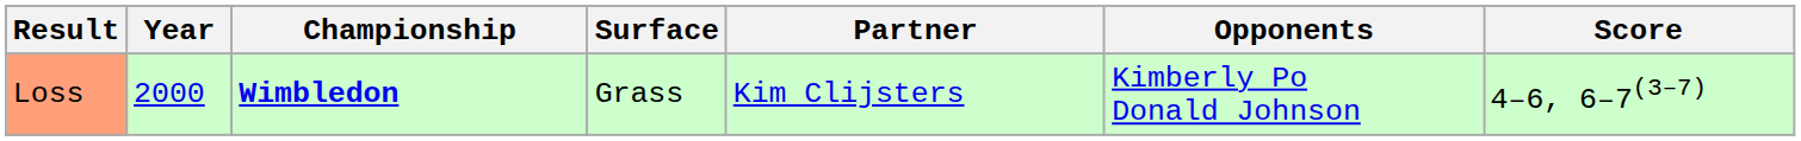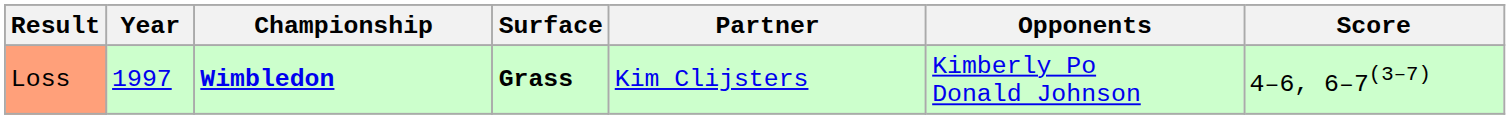 <table class="sortable wikitable">
 <tr>
 <th style="width:40px">Result</th>
 <th style="width:40px">Year</th>
 <th style="width:150px">Championship</th>
 <th style="width:50px">Surface</th>
 <th style="width:160px">Partner</th>
 <th style="width:160px">Opponents</th>
 <th style="width:130px"  class="unsortable">Score</th>
 </tr>
 <tr style="background:#cfc;">
 <td style="background:#ffa07a;">Loss</td>
-<td><a href='#'>2000</a></td>
+<td><a href='#'>1997</a></td>
 <td><strong><a href='#'>Wimbledon</a></strong></td>
-<td>Grass</td>
+<td><strong>Grass</strong></td>
 <td> <a href='#'>Kim Clijsters</a></td>
 <td> <a href='#'>Kimberly Po</a><br> <a href='#'>Donald Johnson</a></td>
 <td>4–6, 6–7<sup>(3–7)</sup></td>
 </tr>
 </table>
